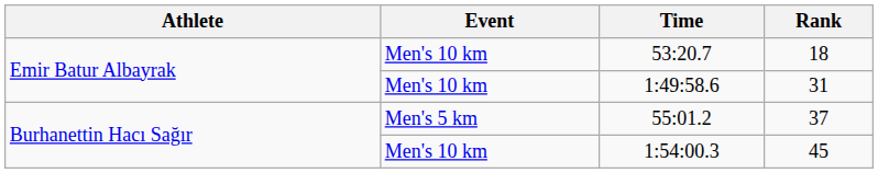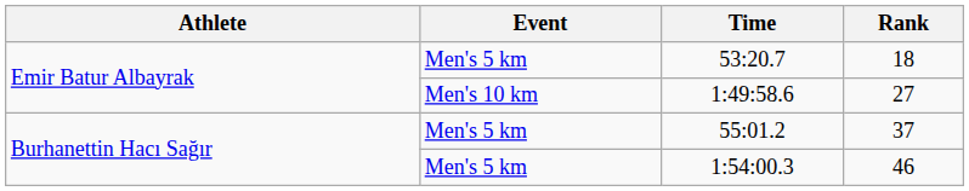 <table class="wikitable" style="text-align:center; font-size:90%; width:50%;">
 <tr>
 <th>Athlete</th>
 <th>Event</th>
 <th>Time</th>
 <th>Rank</th>
 </tr>
 <tr>
 <td align=left rowspan=2><a href='#'>Emir Batur Albayrak</a></td>
-<td align=left><a href='#'>Men's 10 km</a></td>
+<td align=left><a href='#'>Men's 5 km</a></td>
 <td>53:20.7</td>
 <td>18</td>
 </tr>
 <tr>
 <td align=left><a href='#'>Men's 10 km</a></td>
 <td>1:49:58.6</td>
-<td>31</td>
+<td>27</td>
 </tr>
 <tr>
 <td align=left rowspan=2><a href='#'>Burhanettin Hacı Sağır</a></td>
 <td align=left><a href='#'>Men's 5 km</a></td>
 <td>55:01.2</td>
 <td>37</td>
 </tr>
 <tr>
-<td align=left><a href='#'>Men's 10 km</a></td>
+<td align=left><a href='#'>Men's 5 km</a></td>
 <td>1:54:00.3</td>
-<td>45</td>
+<td>46</td>
 </tr>
 </table>
